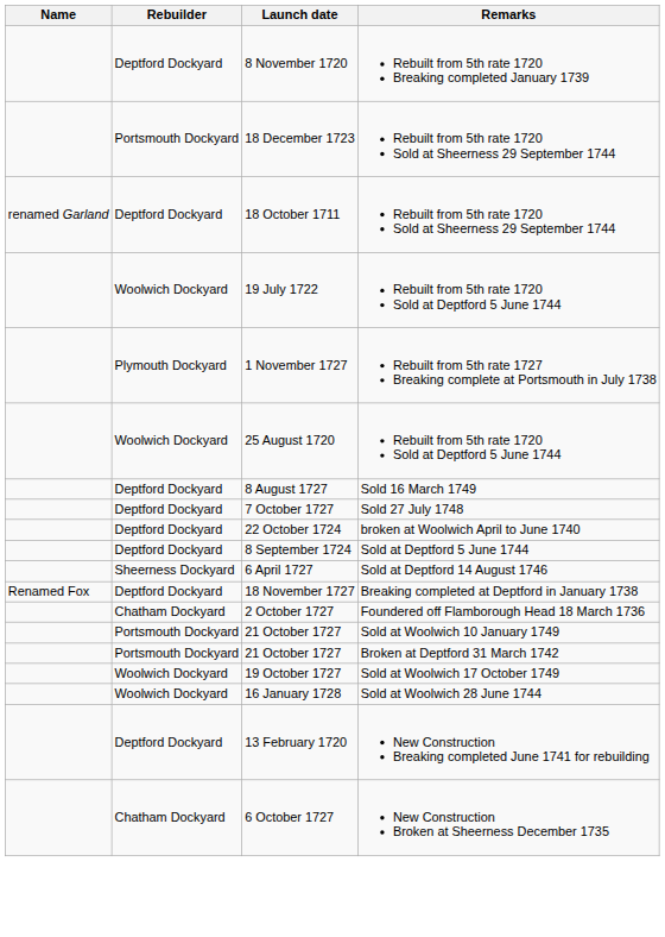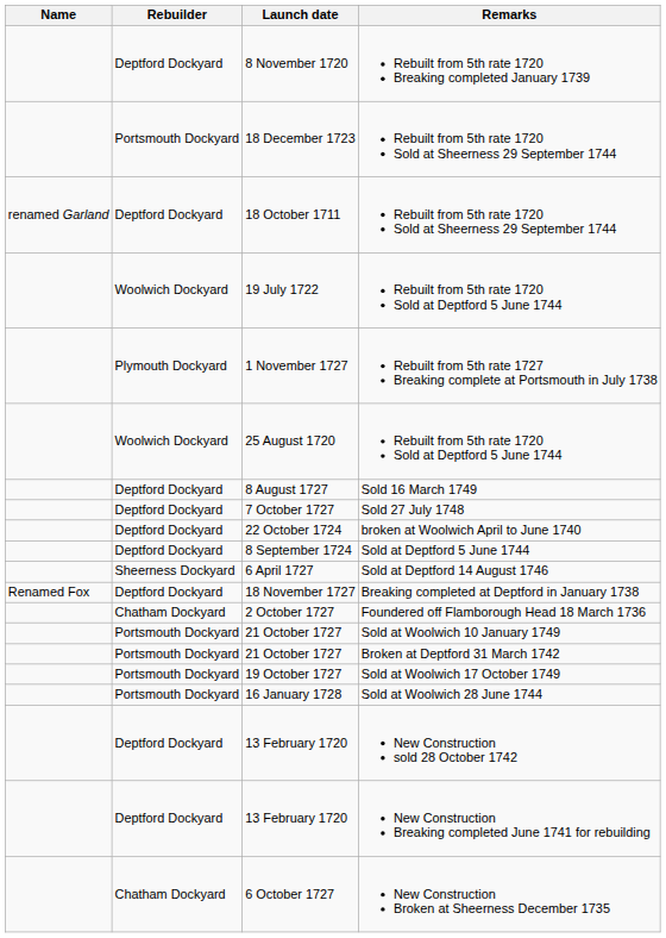 <table class="wikitable">
 <tr>
 <th>Name</th>
 <th>Rebuilder</th>
 <th>Launch date</th>
 <th>Remarks</th>
 </tr>
 <tr>
 <td></td>
 <td>Deptford Dockyard</td>
 <td>8 November 1720</td>
 <td><br><ul><li>Rebuilt from 5th rate 1720</li><li>Breaking completed January 1739</li></ul></td>
 </tr>
 <tr>
 <td></td>
 <td>Portsmouth Dockyard</td>
 <td>18 December 1723</td>
 <td><br><ul><li>Rebuilt from 5th rate 1720</li><li>Sold at Sheerness 29 September 1744</li></ul></td>
 </tr>
 <tr>
 <td> renamed <em>Garland</em></td>
 <td>Deptford Dockyard</td>
 <td>18 October 1711</td>
 <td><br><ul><li>Rebuilt from 5th rate 1720</li><li>Sold at Sheerness 29 September 1744</li></ul></td>
 </tr>
 <tr>
 <td></td>
 <td>Woolwich Dockyard</td>
 <td>19 July 1722</td>
 <td><br><ul><li>Rebuilt from 5th rate 1720</li><li>Sold at Deptford 5 June 1744</li></ul></td>
 </tr>
 <tr>
 <td></td>
 <td>Plymouth Dockyard</td>
 <td>1 November 1727</td>
 <td><br><ul><li>Rebuilt from 5th rate 1727</li><li>Breaking complete at Portsmouth in July 1738</li></ul></td>
 </tr>
 <tr>
 <td></td>
 <td>Woolwich Dockyard</td>
 <td>25 August 1720</td>
 <td><br><ul><li>Rebuilt from 5th rate 1720</li><li>Sold at Deptford 5 June 1744</li></ul></td>
 </tr>
 <tr>
 <td></td>
 <td>Deptford Dockyard</td>
 <td>8 August 1727</td>
 <td>Sold 16 March 1749</td>
 </tr>
 <tr>
 <td></td>
 <td>Deptford Dockyard</td>
 <td>7 October 1727</td>
 <td>Sold 27 July 1748</td>
 </tr>
 <tr>
 <td></td>
 <td>Deptford Dockyard</td>
 <td>22 October 1724</td>
 <td>broken at Woolwich April to June 1740</td>
 </tr>
 <tr>
 <td></td>
 <td>Deptford Dockyard</td>
 <td>8 September 1724</td>
 <td>Sold at Deptford 5 June 1744</td>
 </tr>
 <tr>
 <td></td>
 <td>Sheerness Dockyard</td>
 <td>6 April 1727</td>
 <td>Sold at Deptford 14 August 1746</td>
 </tr>
 <tr>
 <td> Renamed Fox</td>
 <td>Deptford Dockyard</td>
 <td>18 November 1727</td>
 <td>Breaking completed at Deptford in January 1738</td>
 </tr>
 <tr>
 <td></td>
 <td>Chatham Dockyard</td>
 <td>2 October 1727</td>
 <td>Foundered off Flamborough Head 18 March 1736</td>
 </tr>
 <tr>
 <td></td>
 <td>Portsmouth Dockyard</td>
 <td>21 October 1727</td>
 <td>Sold at Woolwich 10 January 1749</td>
 </tr>
 <tr>
 <td></td>
 <td>Portsmouth Dockyard</td>
 <td>21 October 1727</td>
 <td>Broken at Deptford 31 March 1742</td>
 </tr>
 <tr>
 <td></td>
-<td>Woolwich Dockyard</td>
+<td>Portsmouth Dockyard</td>
 <td>19 October 1727</td>
 <td>Sold at Woolwich 17 October 1749</td>
 </tr>
 <tr>
 <td></td>
-<td>Woolwich Dockyard</td>
+<td>Portsmouth Dockyard</td>
 <td>16 January 1728</td>
 <td>Sold at Woolwich 28 June 1744</td>
+</tr>
+<tr>
+<td></td>
+<td>Deptford Dockyard</td>
+<td>13 February 1720</td>
+<td><br><ul><li>New Construction</li><li>sold 28 October 1742</li></ul></td>
 </tr>
 <tr>
 <td></td>
 <td>Deptford Dockyard</td>
 <td>13 February 1720</td>
 <td><br><ul><li>New Construction</li><li>Breaking completed June 1741 for rebuilding</li></ul></td>
 </tr>
 <tr>
 <td></td>
 <td>Chatham Dockyard</td>
 <td>6 October 1727</td>
 <td><br><ul><li>New Construction</li><li>Broken at Sheerness December 1735</li></ul></td>
 </tr>
 </table>
